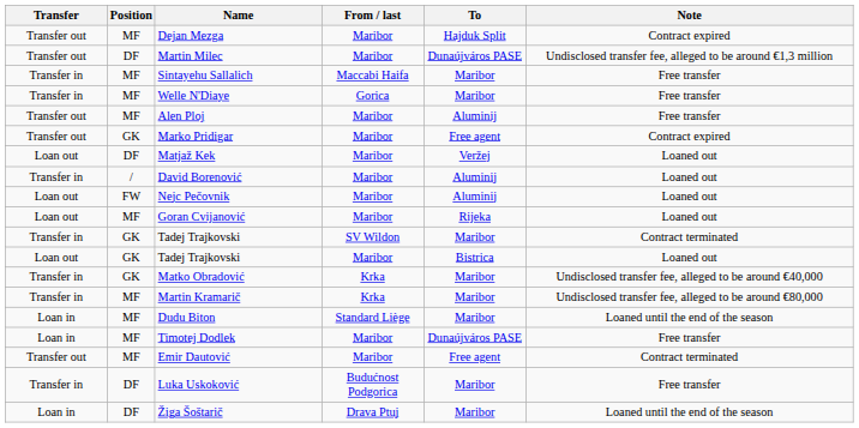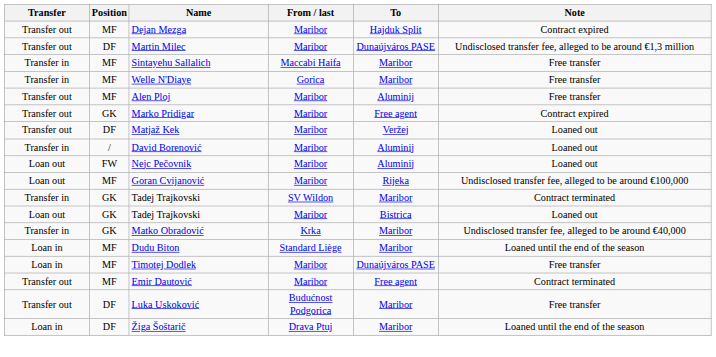 <table class="wikitable" style="font-size:95%; text-align: center;">
 <tr>
 <th style="width:120px;">Transfer</th>
 <th style="width:30px;">Position</th>
 <th style="width:200px;">Name</th>
 <th style="width:120px;">From / last</th>
 <th style="width:120px;">To</th>
 <th style="width:400px;">Note</th>
 </tr>
 <tr>
 <td>Transfer out</td>
 <td>MF</td>
 <td align=left> <a href='#'>Dejan Mezga</a></td>
 <td><a href='#'>Maribor</a></td>
 <td><a href='#'>Hajduk Split</a></td>
 <td>Contract expired</td>
 </tr>
 <tr>
 <td>Transfer out</td>
 <td>DF</td>
 <td align=left> <a href='#'>Martin Milec</a></td>
 <td><a href='#'>Maribor</a></td>
 <td><a href='#'>Dunaújváros PASE</a></td>
 <td>Undisclosed transfer fee, alleged to be around €1,3 million</td>
 </tr>
 <tr>
 <td>Transfer in</td>
 <td>MF</td>
 <td align=left> <a href='#'>Sintayehu Sallalich</a></td>
 <td><a href='#'>Maccabi Haifa</a></td>
 <td><a href='#'>Maribor</a></td>
 <td>Free transfer</td>
 </tr>
 <tr>
 <td>Transfer in</td>
 <td>MF</td>
 <td align=left> <a href='#'>Welle N'Diaye</a></td>
 <td><a href='#'>Gorica</a></td>
 <td><a href='#'>Maribor</a></td>
 <td>Free transfer</td>
 </tr>
 <tr>
 <td>Transfer out</td>
 <td>MF</td>
 <td align=left> <a href='#'>Alen Ploj</a></td>
 <td><a href='#'>Maribor</a></td>
 <td><a href='#'>Aluminij</a></td>
 <td>Free transfer</td>
 </tr>
 <tr>
 <td>Transfer out</td>
 <td>GK</td>
 <td align=left> <a href='#'>Marko Pridigar</a></td>
 <td><a href='#'>Maribor</a></td>
 <td><a href='#'>Free agent</a></td>
 <td>Contract expired</td>
 </tr>
 <tr>
-<td>Loan out</td>
+<td>Transfer out</td>
 <td>DF</td>
 <td align=left> <a href='#'>Matjaž Kek</a></td>
 <td><a href='#'>Maribor</a></td>
 <td><a href='#'>Veržej</a></td>
 <td>Loaned out</td>
 </tr>
 <tr>
 <td>Transfer in</td>
 <td>/</td>
 <td align=left> <a href='#'>David Borenović</a></td>
 <td><a href='#'>Maribor</a></td>
 <td><a href='#'>Aluminij</a></td>
 <td>Loaned out</td>
 </tr>
 <tr>
 <td>Loan out</td>
 <td>FW</td>
 <td align=left> <a href='#'>Nejc Pečovnik</a></td>
 <td><a href='#'>Maribor</a></td>
 <td><a href='#'>Aluminij</a></td>
 <td>Loaned out</td>
 </tr>
 <tr>
 <td>Loan out</td>
 <td>MF</td>
 <td align=left> <a href='#'>Goran Cvijanović</a></td>
 <td><a href='#'>Maribor</a></td>
 <td><a href='#'>Rijeka</a></td>
-<td>Loaned out</td>
+<td>Undisclosed transfer fee, alleged to be around €100,000</td>
 </tr>
 <tr>
 <td>Transfer in</td>
 <td>GK</td>
 <td align=left> Tadej Trajkovski</td>
 <td><a href='#'>SV Wildon</a></td>
 <td><a href='#'>Maribor</a></td>
 <td>Contract terminated</td>
 </tr>
 <tr>
 <td>Loan out</td>
 <td>GK</td>
 <td align=left> Tadej Trajkovski</td>
 <td><a href='#'>Maribor</a></td>
 <td><a href='#'>Bistrica</a></td>
 <td>Loaned out</td>
 </tr>
 <tr>
 <td>Transfer in</td>
 <td>GK</td>
 <td align=left> <a href='#'>Matko Obradović</a></td>
 <td><a href='#'>Krka</a></td>
 <td><a href='#'>Maribor</a></td>
 <td>Undisclosed transfer fee, alleged to be around €40,000</td>
 </tr>
 <tr>
-<td>Transfer in</td>
-<td>MF</td>
-<td align=left> <a href='#'>Martin Kramarič</a></td>
-<td><a href='#'>Krka</a></td>
-<td><a href='#'>Maribor</a></td>
-<td>Undisclosed transfer fee, alleged to be around €80,000</td>
-</tr>
-<tr>
 <td>Loan in</td>
 <td>MF</td>
 <td align=left> <a href='#'>Dudu Biton</a></td>
 <td><a href='#'>Standard Liège</a></td>
 <td><a href='#'>Maribor</a></td>
 <td>Loaned until the end of the season</td>
 </tr>
 <tr>
 <td>Loan in</td>
 <td>MF</td>
 <td align=left> <a href='#'>Timotej Dodlek</a></td>
 <td><a href='#'>Maribor</a></td>
 <td><a href='#'>Dunaújváros PASE</a></td>
 <td>Free transfer</td>
 </tr>
 <tr>
 <td>Transfer out</td>
 <td>MF</td>
 <td align=left> <a href='#'>Emir Dautović</a></td>
 <td><a href='#'>Maribor</a></td>
 <td><a href='#'>Free agent</a></td>
 <td>Contract terminated</td>
 </tr>
 <tr>
-<td>Transfer in</td>
+<td>Transfer out</td>
 <td>DF</td>
 <td align=left> <a href='#'>Luka Uskoković</a></td>
 <td><a href='#'>Budućnost Podgorica</a></td>
 <td><a href='#'>Maribor</a></td>
 <td>Free transfer</td>
 </tr>
 <tr>
 <td>Loan in</td>
 <td>DF</td>
 <td align=left> <a href='#'>Žiga Šoštarič</a></td>
 <td><a href='#'>Drava Ptuj</a></td>
 <td><a href='#'>Maribor</a></td>
 <td>Loaned until the end of the season</td>
 </tr>
 </table>
